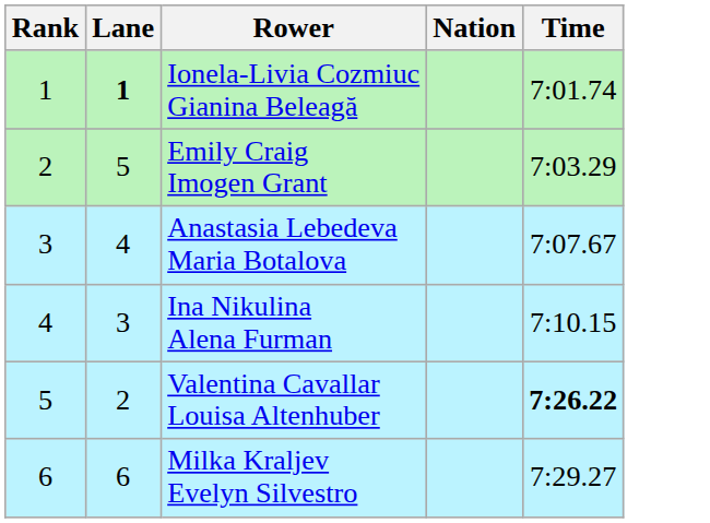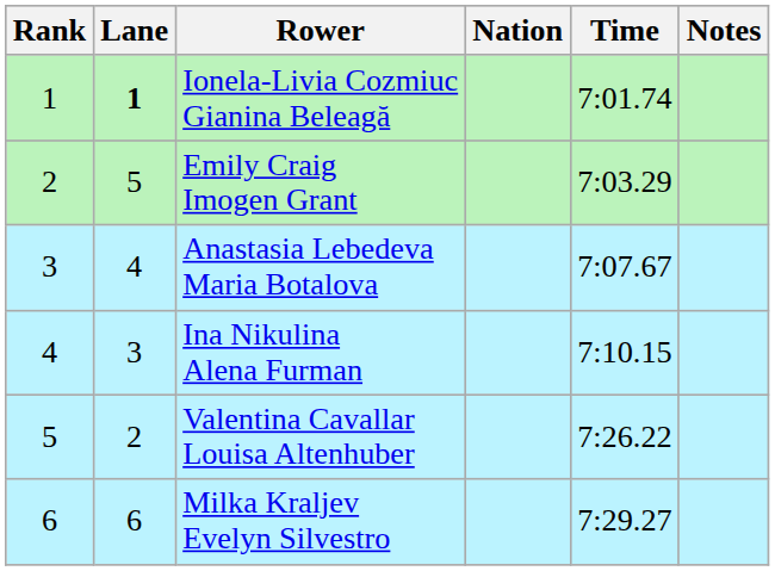 <table class="wikitable sortable" style="text-align:center">
 <tr>
 <th>Rank</th>
 <th>Lane</th>
 <th>Rower</th>
 <th>Nation</th>
 <th>Time</th>
+<th>Notes</th>
 </tr>
 <tr bgcolor=bbf3bb>
 <td>1</td>
 <td><strong>1</strong></td>
 <td align="left"><a href='#'>Ionela-Livia Cozmiuc</a><br><a href='#'>Gianina Beleagă</a></td>
 <td align="left"></td>
 <td>7:01.74</td>
+<td></td>
 </tr>
 <tr bgcolor=bbf3bb>
 <td>2</td>
 <td>5</td>
 <td align="left"><a href='#'>Emily Craig</a><br><a href='#'>Imogen Grant</a></td>
 <td align="left"></td>
 <td>7:03.29</td>
+<td></td>
 </tr>
 <tr bgcolor=bbf3ff>
 <td>3</td>
 <td>4</td>
 <td align="left"><a href='#'>Anastasia Lebedeva</a><br><a href='#'>Maria Botalova</a></td>
 <td align="left"></td>
 <td>7:07.67</td>
+<td></td>
 </tr>
 <tr bgcolor=bbf3ff>
 <td>4</td>
 <td>3</td>
 <td align="left"><a href='#'>Ina Nikulina</a><br><a href='#'>Alena Furman</a></td>
 <td align="left"></td>
 <td>7:10.15</td>
+<td></td>
 </tr>
 <tr bgcolor=bbf3ff>
 <td>5</td>
 <td>2</td>
 <td align="left"><a href='#'>Valentina Cavallar</a><br><a href='#'>Louisa Altenhuber</a></td>
 <td align="left"></td>
-<td><strong>7:26.22</strong></td>
+<td>7:26.22</td>
+<td></td>
 </tr>
 <tr bgcolor=bbf3ff>
 <td>6</td>
 <td>6</td>
 <td align="left"><a href='#'>Milka Kraljev</a><br><a href='#'>Evelyn Silvestro</a></td>
 <td align="left"></td>
 <td>7:29.27</td>
+<td></td>
 </tr>
 </table>
